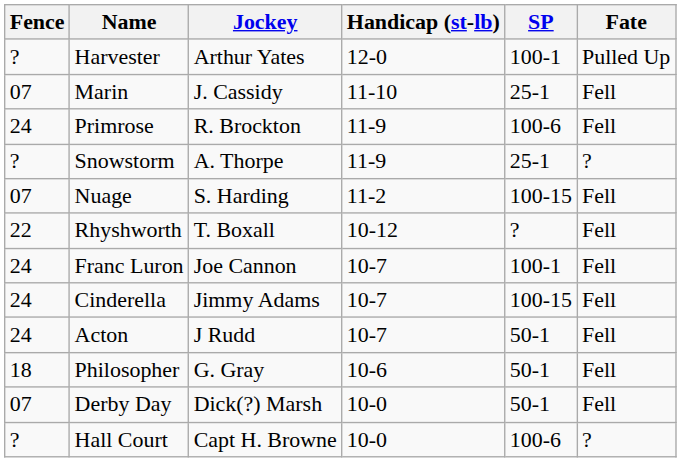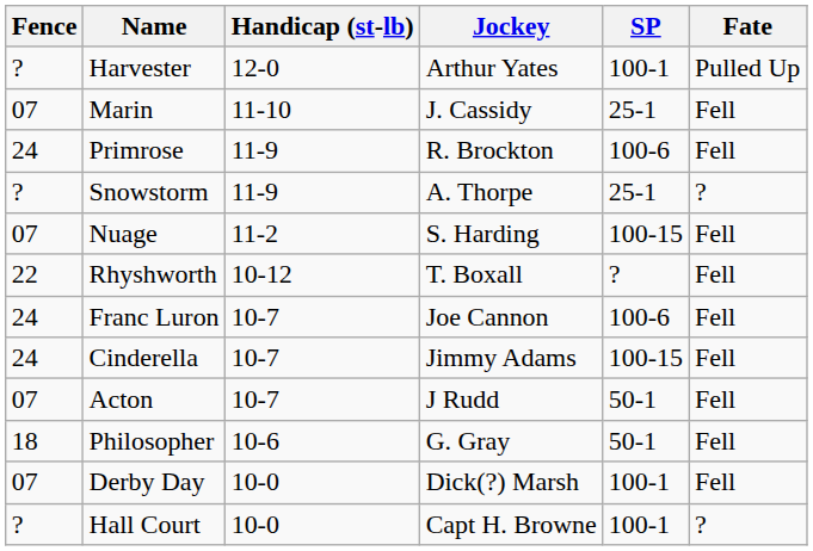 <table class="wikitable sortable">
 <tr>
 <th>Fence</th>
 <th>Name</th>
+<th>Handicap (<a href='#'>st</a>-<a href='#'>lb</a>)</th>
 <th><a href='#'>Jockey</a></th>
-<th>Handicap (<a href='#'>st</a>-<a href='#'>lb</a>)</th>
 <th><a href='#'>SP</a></th>
 <th>Fate</th>
 </tr>
 <tr>
 <td>?</td>
 <td>Harvester</td>
+<td>12-0</td>
 <td>Arthur Yates</td>
-<td>12-0</td>
 <td>100-1</td>
 <td>Pulled Up</td>
 </tr>
 <tr>
 <td>07</td>
 <td>Marin</td>
+<td>11-10</td>
 <td>J. Cassidy</td>
-<td>11-10</td>
 <td>25-1</td>
 <td>Fell</td>
 </tr>
 <tr>
 <td>24</td>
 <td>Primrose</td>
+<td>11-9</td>
 <td>R. Brockton</td>
-<td>11-9</td>
 <td>100-6</td>
 <td>Fell</td>
 </tr>
 <tr>
 <td>?</td>
 <td>Snowstorm</td>
+<td>11-9</td>
 <td>A. Thorpe</td>
-<td>11-9</td>
 <td>25-1</td>
 <td>?</td>
 </tr>
 <tr>
 <td>07</td>
 <td>Nuage</td>
+<td>11-2</td>
 <td>S. Harding</td>
-<td>11-2</td>
 <td>100-15</td>
 <td>Fell</td>
 </tr>
 <tr>
 <td>22</td>
 <td>Rhyshworth</td>
+<td>10-12</td>
 <td>T. Boxall</td>
-<td>10-12</td>
 <td>?</td>
 <td>Fell</td>
 </tr>
 <tr>
 <td>24</td>
 <td>Franc Luron</td>
+<td>10-7</td>
 <td>Joe Cannon</td>
-<td>10-7</td>
-<td>100-1</td>
+<td>100-6</td>
 <td>Fell</td>
 </tr>
 <tr>
 <td>24</td>
 <td>Cinderella</td>
+<td>10-7</td>
 <td>Jimmy Adams</td>
-<td>10-7</td>
 <td>100-15</td>
 <td>Fell</td>
 </tr>
 <tr>
-<td>24</td>
+<td>07</td>
 <td>Acton</td>
+<td>10-7</td>
 <td>J Rudd</td>
-<td>10-7</td>
 <td>50-1</td>
 <td>Fell</td>
 </tr>
 <tr>
 <td>18</td>
 <td>Philosopher</td>
+<td>10-6</td>
 <td>G. Gray</td>
-<td>10-6</td>
 <td>50-1</td>
 <td>Fell</td>
 </tr>
 <tr>
 <td>07</td>
 <td>Derby Day</td>
+<td>10-0</td>
 <td>Dick(?) Marsh</td>
-<td>10-0</td>
-<td>50-1</td>
+<td>100-1</td>
 <td>Fell</td>
 </tr>
 <tr>
 <td>?</td>
 <td>Hall Court</td>
+<td>10-0</td>
 <td>Capt H. Browne</td>
-<td>10-0</td>
-<td>100-6</td>
+<td>100-1</td>
 <td>?</td>
 </tr>
 </table>
